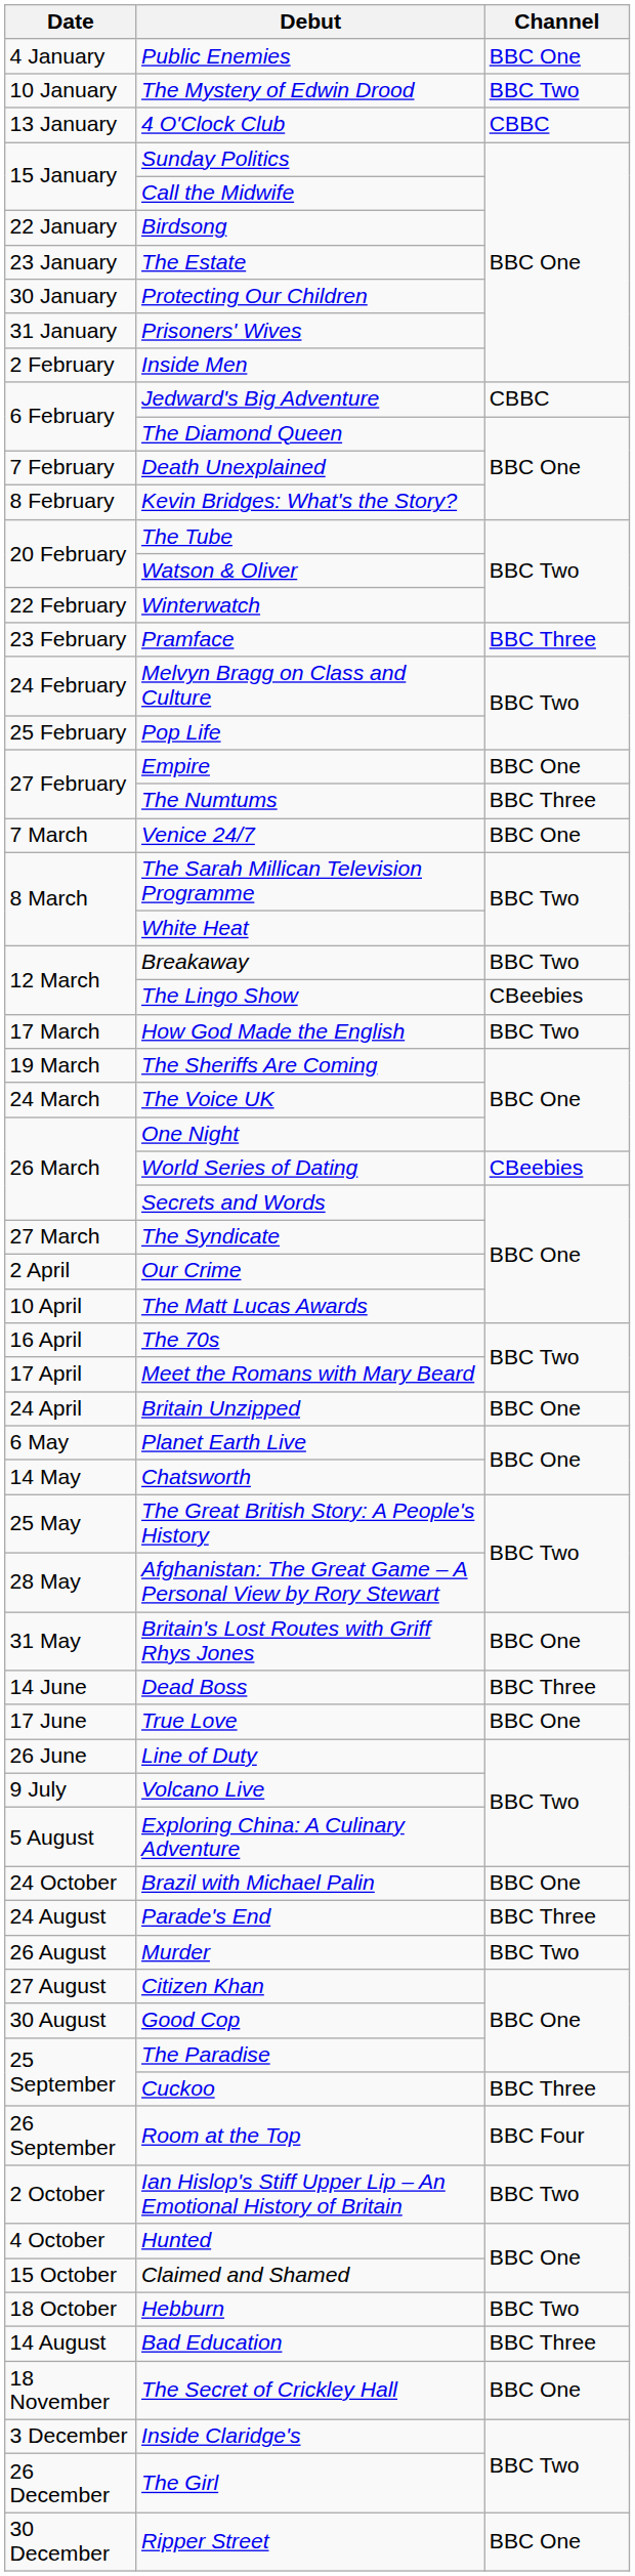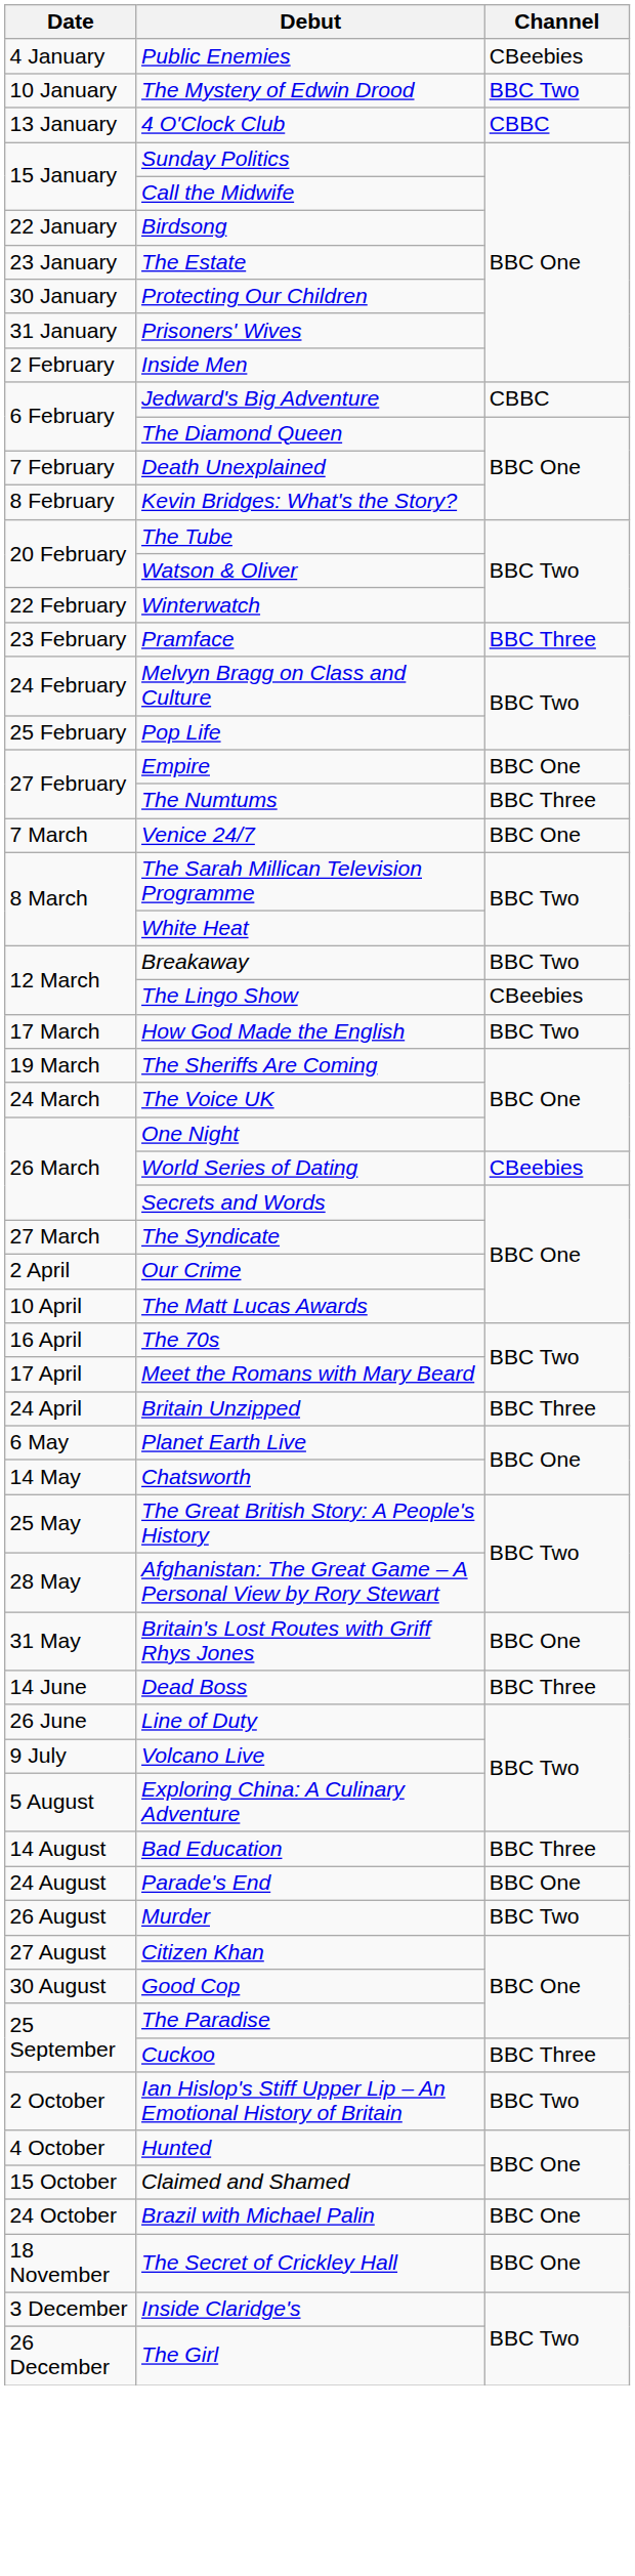 <table class="wikitable">
 <tr>
 <th width=90>Date</th>
 <th width=250>Debut</th>
 <th width=100>Channel</th>
 </tr>
 <tr>
 <td>4 January</td>
 <td><em><a href='#'>Public Enemies</a></em></td>
-<td><a href='#'>BBC One</a></td>
+<td>CBeebies</td>
 </tr>
 <tr>
 <td>10 January</td>
 <td><em><a href='#'>The Mystery of Edwin Drood</a></em></td>
 <td><a href='#'>BBC Two</a></td>
 </tr>
 <tr>
 <td>13 January</td>
 <td><em><a href='#'>4 O'Clock Club</a></em></td>
 <td><a href='#'>CBBC</a></td>
 </tr>
 <tr>
 <td rowspan=2>15 January</td>
 <td><em><a href='#'>Sunday Politics</a></em></td>
 <td rowspan=7>BBC One</td>
 </tr>
 <tr>
 <td><em><a href='#'>Call the Midwife</a></em></td>
 </tr>
 <tr>
 <td>22 January</td>
 <td><em><a href='#'>Birdsong</a></em></td>
 </tr>
 <tr>
 <td>23 January</td>
 <td><em><a href='#'>The Estate</a></em></td>
 </tr>
 <tr>
 <td>30 January</td>
 <td><em><a href='#'>Protecting Our Children</a></em></td>
 </tr>
 <tr>
 <td>31 January</td>
 <td><em><a href='#'>Prisoners' Wives</a></em></td>
 </tr>
 <tr>
 <td>2 February</td>
 <td><em><a href='#'>Inside Men</a></em></td>
 </tr>
 <tr>
 <td rowspan=2>6 February</td>
 <td><em><a href='#'>Jedward's Big Adventure</a></em></td>
 <td>CBBC</td>
 </tr>
 <tr>
 <td><em><a href='#'>The Diamond Queen</a></em></td>
 <td rowspan=3>BBC One</td>
 </tr>
 <tr>
 <td>7 February</td>
 <td><em><a href='#'>Death Unexplained</a></em></td>
 </tr>
 <tr>
 <td>8 February</td>
 <td><em><a href='#'>Kevin Bridges: What's the Story?</a></em></td>
 </tr>
 <tr>
 <td rowspan=2>20 February</td>
 <td><em><a href='#'>The Tube</a></em></td>
 <td rowspan=3>BBC Two</td>
 </tr>
 <tr>
 <td><em><a href='#'>Watson & Oliver</a></em></td>
 </tr>
 <tr>
 <td>22 February</td>
 <td><em><a href='#'>Winterwatch</a></em></td>
 </tr>
 <tr>
 <td>23 February</td>
 <td><em><a href='#'>Pramface</a></em></td>
 <td><a href='#'>BBC Three</a></td>
 </tr>
 <tr>
 <td>24 February</td>
 <td><em><a href='#'>Melvyn Bragg on Class and Culture</a></em></td>
 <td rowspan=2>BBC Two</td>
 </tr>
 <tr>
 <td>25 February</td>
 <td><em><a href='#'>Pop Life</a></em></td>
 </tr>
 <tr>
 <td rowspan=2>27 February</td>
 <td><em><a href='#'>Empire</a></em></td>
 <td>BBC One</td>
 </tr>
 <tr>
 <td><em><a href='#'>The Numtums</a></em></td>
 <td>BBC Three</td>
 </tr>
 <tr>
 <td>7 March</td>
 <td><em><a href='#'>Venice 24/7</a></em></td>
 <td>BBC One</td>
 </tr>
 <tr>
 <td rowspan=2>8 March</td>
 <td><em><a href='#'>The Sarah Millican Television Programme</a></em></td>
 <td rowspan=2>BBC Two</td>
 </tr>
 <tr>
 <td><em><a href='#'>White Heat</a></em></td>
 </tr>
 <tr>
 <td rowspan=2>12 March</td>
 <td><em>Breakaway</em></td>
 <td>BBC Two</td>
 </tr>
 <tr>
 <td><em><a href='#'>The Lingo Show</a></em></td>
 <td>CBeebies</td>
 </tr>
 <tr>
 <td>17 March</td>
 <td><em><a href='#'>How God Made the English</a></em></td>
 <td>BBC Two</td>
 </tr>
 <tr>
 <td>19 March</td>
 <td><em><a href='#'>The Sheriffs Are Coming</a></em></td>
 <td rowspan=3>BBC One</td>
 </tr>
 <tr>
 <td>24 March</td>
 <td><em><a href='#'>The Voice UK</a></em></td>
 </tr>
 <tr>
 <td rowspan=3>26 March</td>
 <td><em><a href='#'>One Night</a></em></td>
 </tr>
 <tr>
 <td><em><a href='#'>World Series of Dating</a></em></td>
 <td><a href='#'>CBeebies</a></td>
 </tr>
 <tr>
 <td><em><a href='#'>Secrets and Words</a></em></td>
 <td rowspan=4>BBC One</td>
 </tr>
 <tr>
 <td>27 March</td>
 <td><em><a href='#'>The Syndicate</a></em></td>
 </tr>
 <tr>
 <td>2 April</td>
 <td><em><a href='#'>Our Crime</a></em></td>
 </tr>
 <tr>
 <td>10 April</td>
 <td><em><a href='#'>The Matt Lucas Awards</a></em></td>
 </tr>
 <tr>
 <td>16 April</td>
 <td><em><a href='#'>The 70s</a></em></td>
 <td rowspan=2>BBC Two</td>
 </tr>
 <tr>
 <td>17 April</td>
 <td><em><a href='#'>Meet the Romans with Mary Beard</a></em></td>
 </tr>
 <tr>
 <td>24 April</td>
 <td><em><a href='#'>Britain Unzipped</a></em></td>
-<td>BBC One</td>
+<td>BBC Three</td>
 </tr>
 <tr>
 <td>6 May</td>
 <td><em><a href='#'>Planet Earth Live</a></em></td>
 <td rowspan=2>BBC One</td>
 </tr>
 <tr>
 <td>14 May</td>
 <td><em><a href='#'>Chatsworth</a></em></td>
 </tr>
 <tr>
 <td>25 May</td>
 <td><em><a href='#'>The Great British Story: A People's History</a></em></td>
 <td rowspan=2>BBC Two</td>
 </tr>
 <tr>
 <td>28 May</td>
 <td><em><a href='#'>Afghanistan: The Great Game – A Personal View by Rory Stewart</a></em></td>
 </tr>
 <tr>
 <td>31 May</td>
 <td><em><a href='#'>Britain's Lost Routes with Griff Rhys Jones</a></em></td>
 <td>BBC One</td>
 </tr>
 <tr>
 <td>14 June</td>
 <td><em><a href='#'>Dead Boss</a></em></td>
 <td>BBC Three</td>
 </tr>
 <tr>
-<td>17 June</td>
-<td><em><a href='#'>True Love</a></em></td>
-<td>BBC One</td>
-</tr>
-<tr>
 <td>26 June</td>
 <td><em><a href='#'>Line of Duty</a></em></td>
 <td rowspan=3>BBC Two</td>
 </tr>
 <tr>
 <td>9 July</td>
 <td><em><a href='#'>Volcano Live</a></em></td>
 </tr>
 <tr>
 <td>5 August</td>
 <td><em><a href='#'>Exploring China: A Culinary Adventure</a></em></td>
 </tr>
 <tr>
-<td>24 October</td>
-<td><em><a href='#'>Brazil with Michael Palin</a></em></td>
-<td>BBC One</td>
+<td>14 August</td>
+<td><em><a href='#'>Bad Education</a></em></td>
+<td>BBC Three</td>
 </tr>
 <tr>
 <td>24 August</td>
 <td><em><a href='#'>Parade's End</a></em></td>
-<td>BBC Three</td>
+<td>BBC One</td>
 </tr>
 <tr>
 <td>26 August</td>
 <td><em><a href='#'>Murder</a></em></td>
 <td>BBC Two</td>
 </tr>
 <tr>
 <td>27 August</td>
 <td><em><a href='#'>Citizen Khan</a></em></td>
 <td rowspan=3>BBC One</td>
 </tr>
 <tr>
 <td>30 August</td>
 <td><em><a href='#'>Good Cop</a></em></td>
 </tr>
 <tr>
 <td rowspan="2">25 September</td>
 <td><em><a href='#'>The Paradise</a></em></td>
 </tr>
 <tr>
 <td><em><a href='#'>Cuckoo</a></em></td>
 <td>BBC Three</td>
 </tr>
 <tr>
-<td>26 September</td>
-<td><em><a href='#'>Room at the Top</a></em></td>
-<td>BBC Four</td>
-</tr>
-<tr>
 <td>2 October</td>
 <td><em><a href='#'>Ian Hislop's Stiff Upper Lip – An Emotional History of Britain</a></em></td>
 <td>BBC Two</td>
 </tr>
 <tr>
 <td>4 October</td>
 <td><em><a href='#'>Hunted</a></em></td>
 <td rowspan=2>BBC One</td>
 </tr>
 <tr>
 <td>15 October</td>
 <td><em>Claimed and Shamed</em></td>
 </tr>
 <tr>
-<td>18 October</td>
-<td><em><a href='#'>Hebburn</a></em></td>
-<td>BBC Two</td>
-</tr>
-<tr>
-<td>14 August</td>
-<td><em><a href='#'>Bad Education</a></em></td>
-<td>BBC Three</td>
+<td>24 October</td>
+<td><em><a href='#'>Brazil with Michael Palin</a></em></td>
+<td>BBC One</td>
 </tr>
 <tr>
 <td>18 November</td>
 <td><em><a href='#'>The Secret of Crickley Hall</a></em></td>
 <td>BBC One</td>
 </tr>
 <tr>
 <td>3 December</td>
 <td><em><a href='#'>Inside Claridge's</a></em></td>
 <td rowspan=2>BBC Two</td>
 </tr>
 <tr>
 <td>26 December</td>
 <td><em><a href='#'>The Girl</a></em></td>
 </tr>
-<tr>
-<td>30 December</td>
-<td><em><a href='#'>Ripper Street</a></em></td>
-<td>BBC One</td>
-</tr>
 </table>
